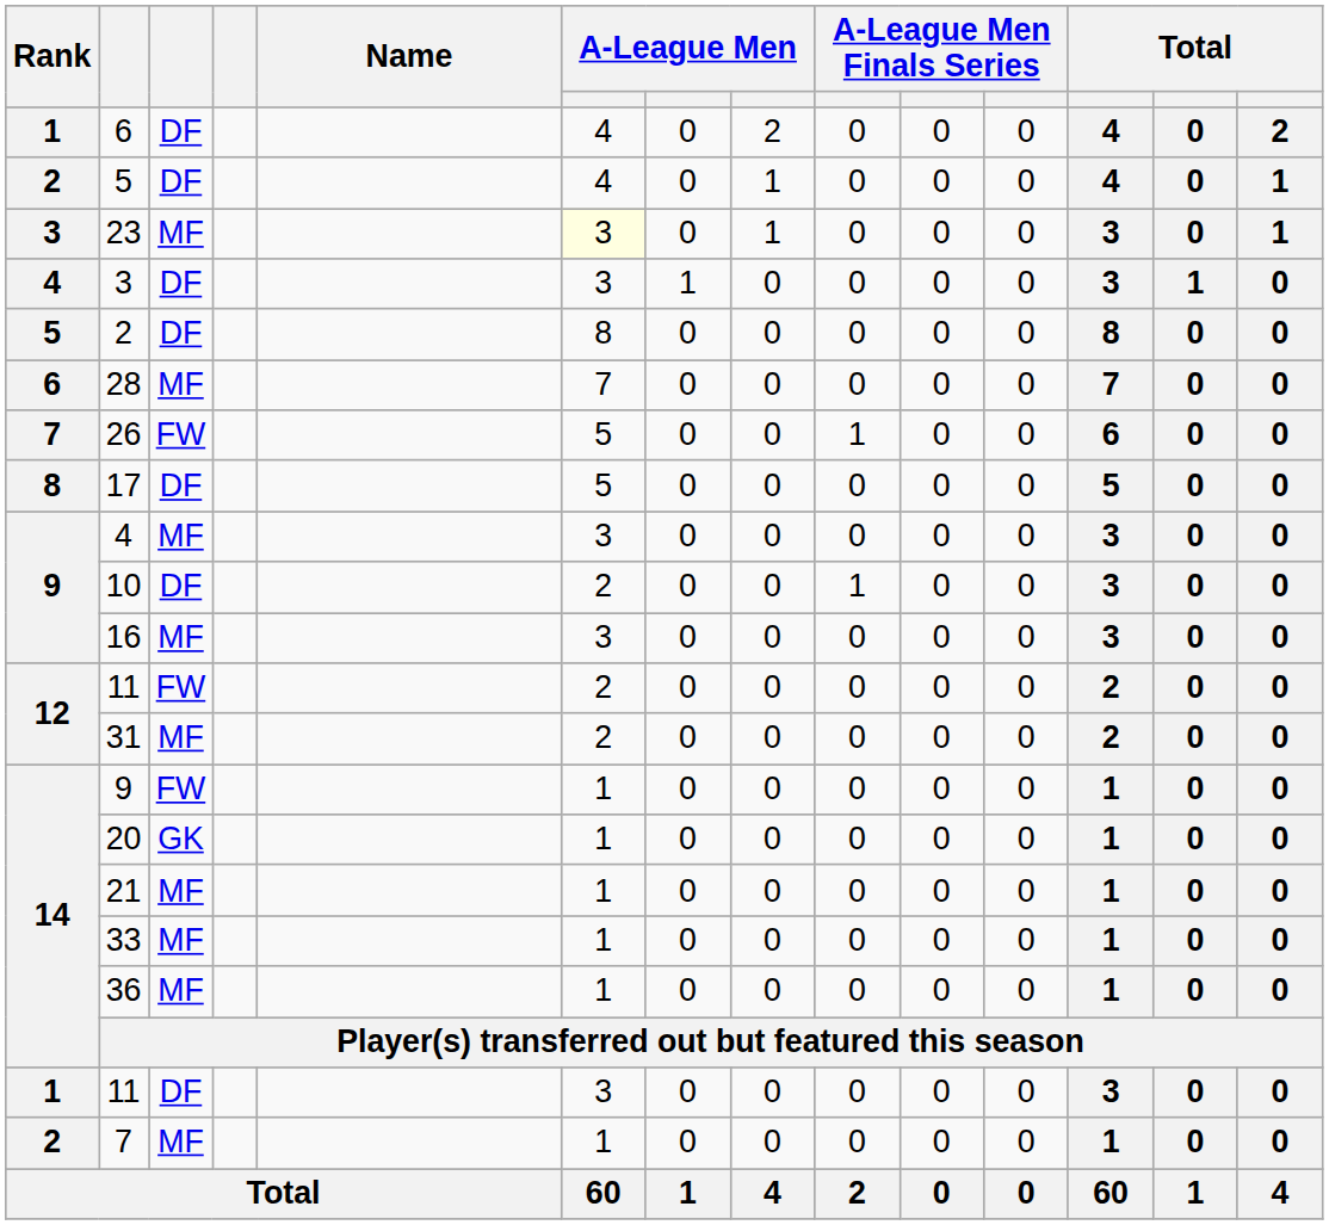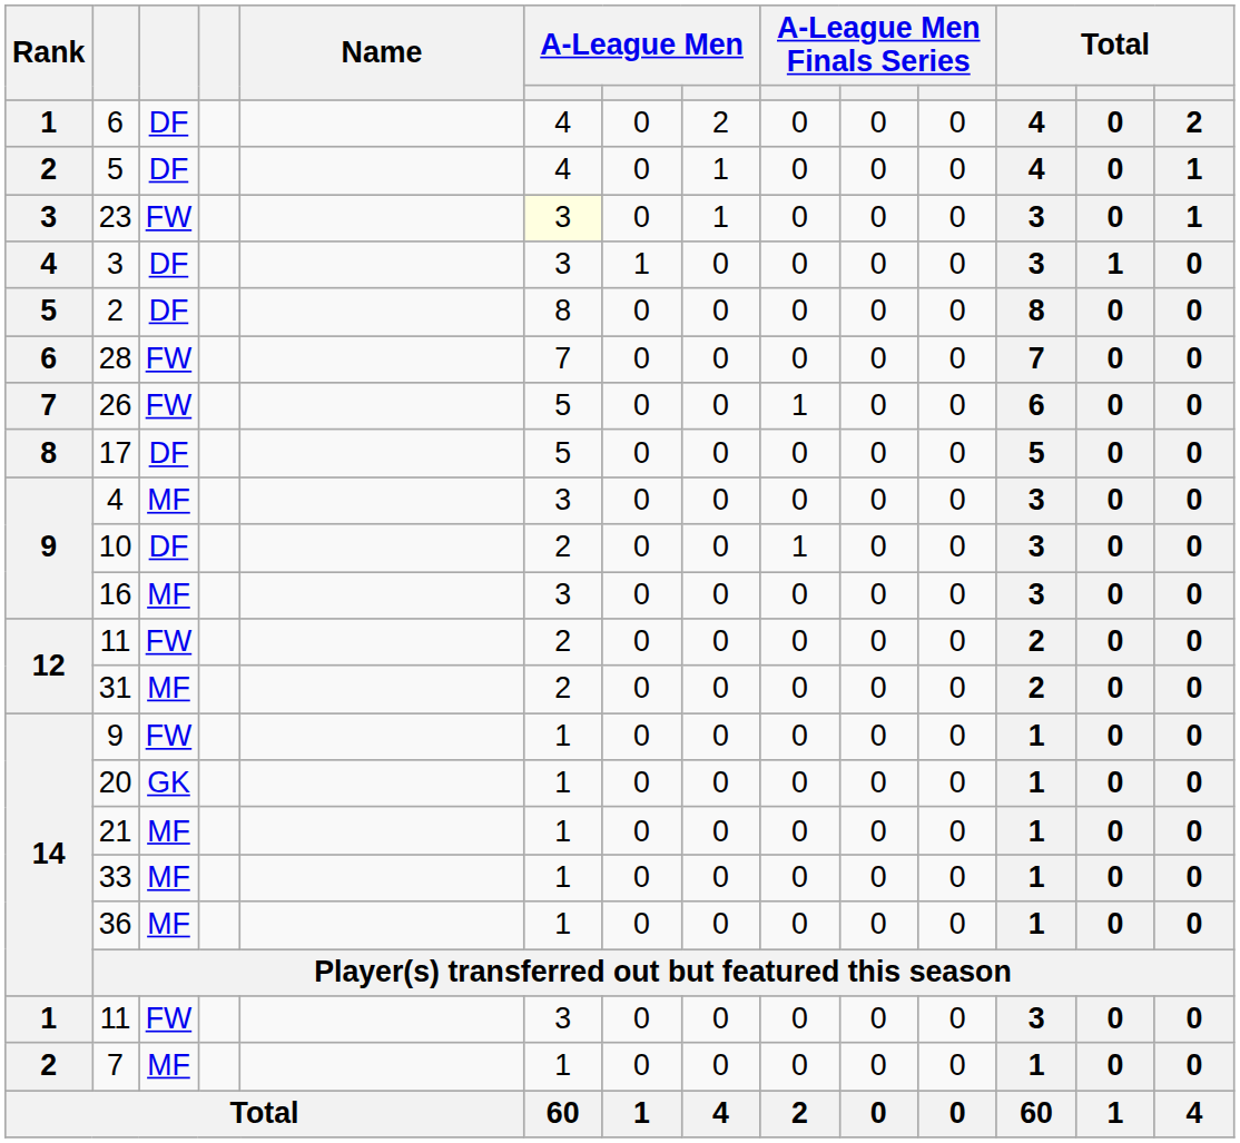 <table class="wikitable sortable" style="text-align:center;">
 <tr>
 <th rowspan="2" width="15">Rank</th>
 <th rowspan="2" width="15"></th>
 <th rowspan="2" width="15"></th>
 <th rowspan="2" width="15"></th>
 <th rowspan="2" width="145">Name</th>
 <th colspan="3" width="120"><a href='#'>A-League Men</a></th>
 <th colspan="3" width="120"><a href='#'>A-League Men Finals Series</a></th>
 <th colspan="3" width="120">Total</th>
 </tr>
 <tr>
 <th style="width:30px"></th>
 <th style="width:30px"></th>
 <th style="width:30px"></th>
 <th style="width:30px"></th>
 <th style="width:30px"></th>
 <th style="width:30px"></th>
 <th style="width:30px"></th>
 <th style="width:30px"></th>
 <th style="width:30px"></th>
 </tr>
 <tr>
 <th>1</th>
 <td>6</td>
 <td><a href='#'>DF</a></td>
 <td></td>
 <td align="left"><br></td>
 <td>4</td>
 <td>0</td>
 <td>2<br></td>
 <td>0</td>
 <td>0</td>
 <td>0<br></td>
 <th>4</th>
 <th>0</th>
 <th>2</th>
 </tr>
 <tr>
 <th>2</th>
 <td>5</td>
 <td><a href='#'>DF</a></td>
 <td></td>
 <td align="left"><br></td>
 <td>4</td>
 <td>0</td>
 <td>1<br></td>
 <td>0</td>
 <td>0</td>
 <td>0<br></td>
 <th>4</th>
 <th>0</th>
 <th>1</th>
 </tr>
 <tr>
 <th>3</th>
 <td>23</td>
-<td><a href='#'>MF</a></td>
+<td><a href='#'>FW</a></td>
 <td></td>
 <td align="left"><br></td>
 <td style="background: lightyellow;">3</td>
 <td>0</td>
 <td>1<br></td>
 <td>0</td>
 <td>0</td>
 <td>0<br></td>
 <th>3</th>
 <th>0</th>
 <th>1</th>
 </tr>
 <tr>
 <th>4</th>
 <td>3</td>
 <td><a href='#'>DF</a></td>
 <td></td>
 <td align="left"><br></td>
 <td>3</td>
 <td>1</td>
 <td>0<br></td>
 <td>0</td>
 <td>0</td>
 <td>0<br></td>
 <th>3</th>
 <th>1</th>
 <th>0</th>
 </tr>
 <tr>
 <th>5</th>
 <td>2</td>
 <td><a href='#'>DF</a></td>
 <td></td>
 <td align="left"><br></td>
 <td>8</td>
 <td>0</td>
 <td>0<br></td>
 <td>0</td>
 <td>0</td>
 <td>0<br></td>
 <th>8</th>
 <th>0</th>
 <th>0</th>
 </tr>
 <tr>
 <th>6</th>
 <td>28</td>
-<td><a href='#'>MF</a></td>
+<td><a href='#'>FW</a></td>
 <td></td>
 <td align="left"><br></td>
 <td>7</td>
 <td>0</td>
 <td>0<br></td>
 <td>0</td>
 <td>0</td>
 <td>0<br></td>
 <th>7</th>
 <th>0</th>
 <th>0</th>
 </tr>
 <tr>
 <th>7</th>
 <td>26</td>
 <td><a href='#'>FW</a></td>
 <td></td>
 <td align="left"><br></td>
 <td>5</td>
 <td>0</td>
 <td>0<br></td>
 <td>1</td>
 <td>0</td>
 <td>0<br></td>
 <th>6</th>
 <th>0</th>
 <th>0</th>
 </tr>
 <tr>
 <th>8</th>
 <td>17</td>
 <td><a href='#'>DF</a></td>
 <td></td>
 <td align="left"><br></td>
 <td>5</td>
 <td>0</td>
 <td>0<br></td>
 <td>0</td>
 <td>0</td>
 <td>0<br></td>
 <th>5</th>
 <th>0</th>
 <th>0</th>
 </tr>
 <tr>
 <th rowspan="3">9</th>
 <td>4</td>
 <td><a href='#'>MF</a></td>
 <td></td>
 <td align="left"><br></td>
 <td>3</td>
 <td>0</td>
 <td>0<br></td>
 <td>0</td>
 <td>0</td>
 <td>0<br></td>
 <th>3</th>
 <th>0</th>
 <th>0</th>
 </tr>
 <tr>
 <td>10</td>
 <td><a href='#'>DF</a></td>
 <td></td>
 <td align="left"><br></td>
 <td>2</td>
 <td>0</td>
 <td>0<br></td>
 <td>1</td>
 <td>0</td>
 <td>0<br></td>
 <th>3</th>
 <th>0</th>
 <th>0</th>
 </tr>
 <tr>
 <td>16</td>
 <td><a href='#'>MF</a></td>
 <td></td>
 <td align="left"><br></td>
 <td>3</td>
 <td>0</td>
 <td>0<br></td>
 <td>0</td>
 <td>0</td>
 <td>0<br></td>
 <th>3</th>
 <th>0</th>
 <th>0</th>
 </tr>
 <tr>
 <th rowspan="2">12</th>
 <td>11</td>
 <td><a href='#'>FW</a></td>
 <td></td>
 <td align="left"><br></td>
 <td>2</td>
 <td>0</td>
 <td>0<br></td>
 <td>0</td>
 <td>0</td>
 <td>0<br></td>
 <th>2</th>
 <th>0</th>
 <th>0</th>
 </tr>
 <tr>
 <td>31</td>
 <td><a href='#'>MF</a></td>
 <td></td>
 <td align="left"><br></td>
 <td>2</td>
 <td>0</td>
 <td>0<br></td>
 <td>0</td>
 <td>0</td>
 <td>0<br></td>
 <th>2</th>
 <th>0</th>
 <th>0</th>
 </tr>
 <tr>
 <th rowspan="6">14</th>
 <td>9</td>
 <td><a href='#'>FW</a></td>
 <td></td>
 <td align="left"><br></td>
 <td>1</td>
 <td>0</td>
 <td>0<br></td>
 <td>0</td>
 <td>0</td>
 <td>0<br></td>
 <th>1</th>
 <th>0</th>
 <th>0</th>
 </tr>
 <tr>
 <td>20</td>
 <td><a href='#'>GK</a></td>
 <td></td>
 <td align="left"><br></td>
 <td>1</td>
 <td>0</td>
 <td>0<br></td>
 <td>0</td>
 <td>0</td>
 <td>0<br></td>
 <th>1</th>
 <th>0</th>
 <th>0</th>
 </tr>
 <tr>
 <td>21</td>
 <td><a href='#'>MF</a></td>
 <td></td>
 <td align="left"><br></td>
 <td>1</td>
 <td>0</td>
 <td>0<br></td>
 <td>0</td>
 <td>0</td>
 <td>0<br></td>
 <th>1</th>
 <th>0</th>
 <th>0</th>
 </tr>
 <tr>
 <td>33</td>
 <td><a href='#'>MF</a></td>
 <td></td>
 <td align="left"><br></td>
 <td>1</td>
 <td>0</td>
 <td>0<br></td>
 <td>0</td>
 <td>0</td>
 <td>0<br></td>
 <th>1</th>
 <th>0</th>
 <th>0</th>
 </tr>
 <tr>
 <td>36</td>
 <td><a href='#'>MF</a></td>
 <td></td>
 <td align="left"><br></td>
 <td>1</td>
 <td>0</td>
 <td>0<br></td>
 <td>0</td>
 <td>0</td>
 <td>0<br></td>
 <th>1</th>
 <th>0</th>
 <th>0</th>
 </tr>
 <tr>
 <th colspan="14">Player(s) transferred out but featured this season</th>
 </tr>
 <tr>
 <th>1</th>
 <td>11</td>
-<td><a href='#'>DF</a></td>
+<td><a href='#'>FW</a></td>
 <td></td>
 <td align="left"><br></td>
 <td>3</td>
 <td>0</td>
 <td>0<br></td>
 <td>0</td>
 <td>0</td>
 <td>0<br></td>
 <th>3</th>
 <th>0</th>
 <th>0</th>
 </tr>
 <tr>
 <th>2</th>
 <td>7</td>
 <td><a href='#'>MF</a></td>
 <td></td>
 <td align="left"><br></td>
 <td>1</td>
 <td>0</td>
 <td>0<br></td>
 <td>0</td>
 <td>0</td>
 <td>0<br></td>
 <th>1</th>
 <th>0</th>
 <th>0</th>
 </tr>
 <tr>
 <th colspan="5">Total<br></th>
 <th>60</th>
 <th>1</th>
 <th>4<br></th>
 <th>2</th>
 <th>0</th>
 <th>0<br></th>
 <th>60</th>
 <th>1</th>
 <th>4</th>
 </tr>
 </table>
